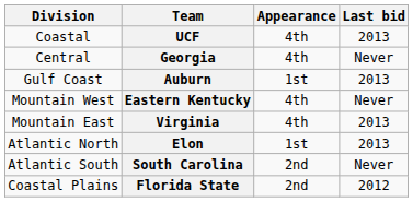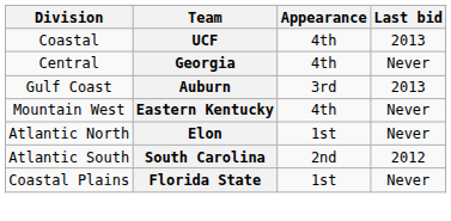 <table class="wikitable sortable" style="text-align:center">
 <tr>
 <th>Division</th>
 <th>Team</th>
 <th>Appearance</th>
 <th>Last bid</th>
 </tr>
 <tr>
 <td>Coastal</td>
 <th>UCF</th>
 <td>4th</td>
 <td>2013</td>
 </tr>
 <tr>
 <td>Central</td>
 <th>Georgia</th>
 <td>4th</td>
 <td>Never</td>
 </tr>
 <tr>
 <td>Gulf Coast</td>
 <th>Auburn</th>
-<td>1st</td>
+<td>3rd</td>
 <td>2013</td>
 </tr>
 <tr>
 <td>Mountain West</td>
 <th>Eastern Kentucky</th>
 <td>4th</td>
 <td>Never</td>
 </tr>
 <tr>
-<td>Mountain East</td>
-<th>Virginia</th>
-<td>4th</td>
-<td>2013</td>
-</tr>
-<tr>
 <td>Atlantic North</td>
 <th>Elon</th>
 <td>1st</td>
-<td>2013</td>
+<td>Never</td>
 </tr>
 <tr>
 <td>Atlantic South</td>
 <th>South Carolina</th>
 <td>2nd</td>
-<td>Never</td>
+<td>2012</td>
 </tr>
 <tr>
 <td>Coastal Plains</td>
 <th>Florida State</th>
-<td>2nd</td>
-<td>2012</td>
+<td>1st</td>
+<td>Never</td>
 </tr>
 </table>
